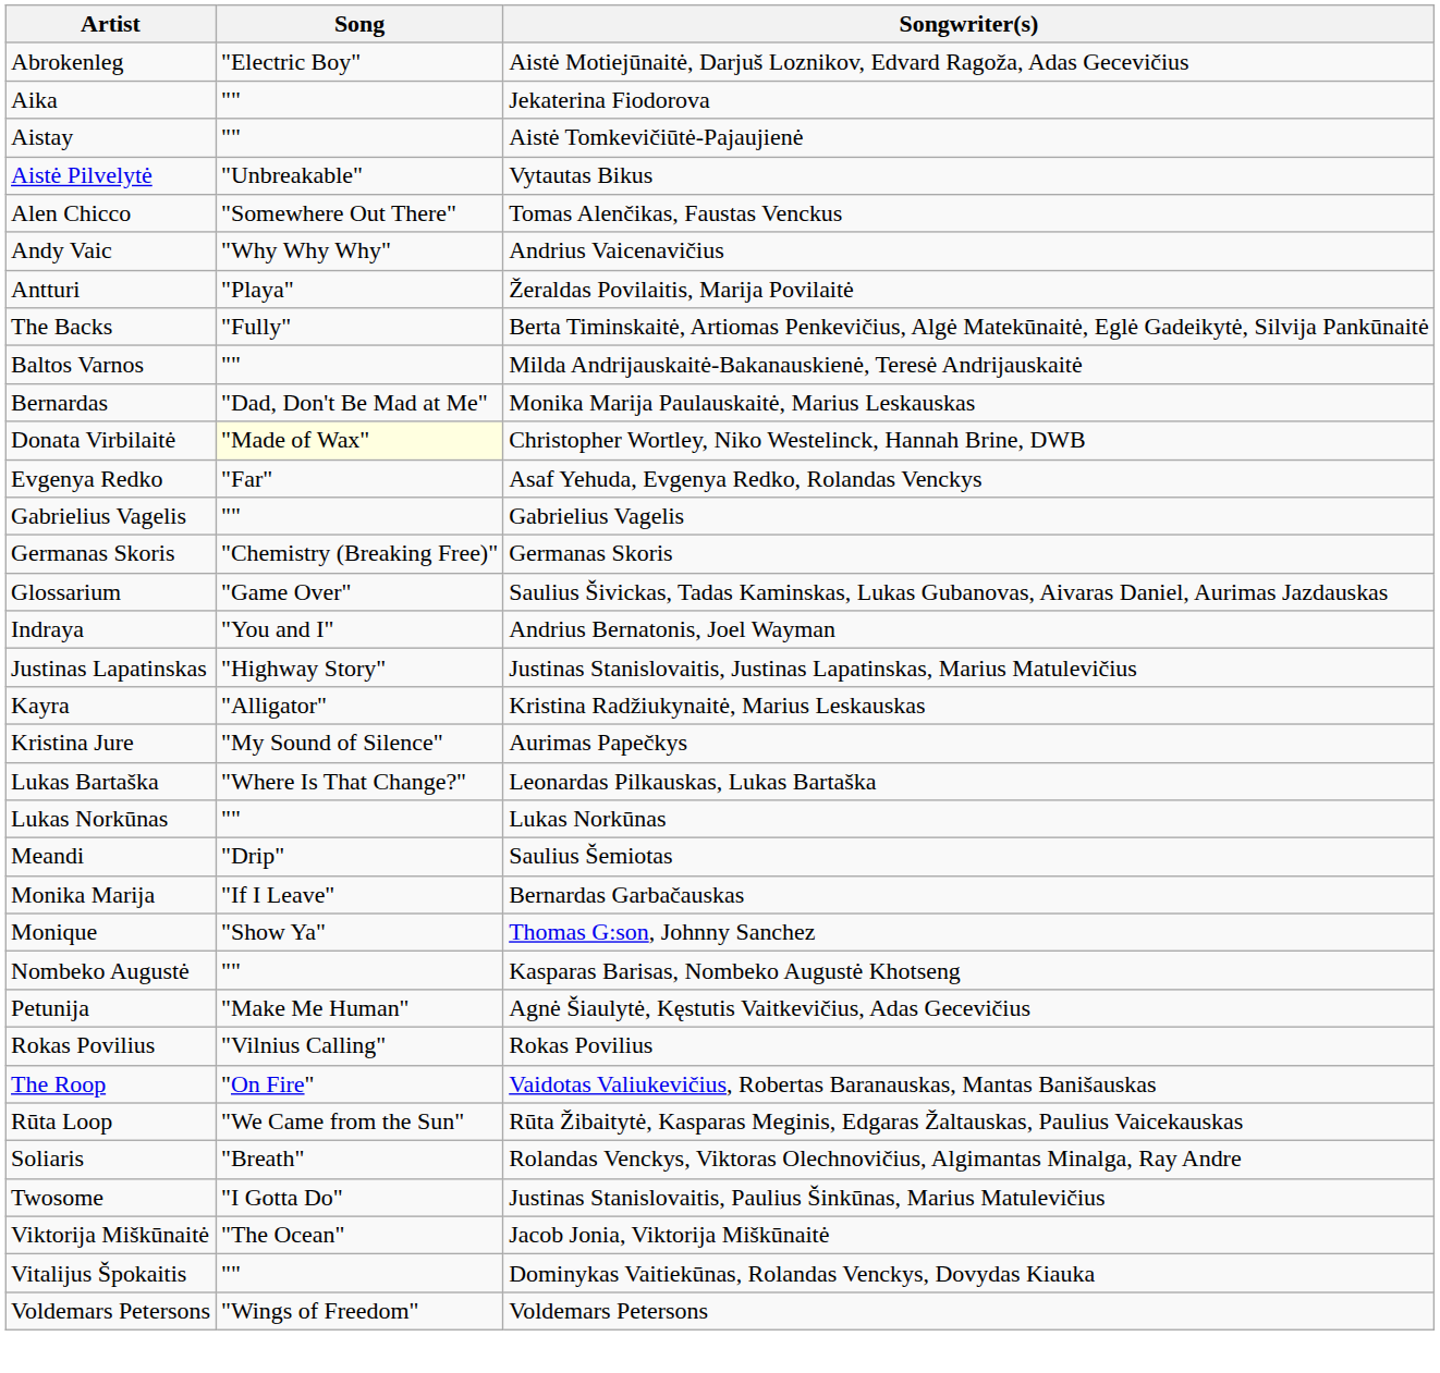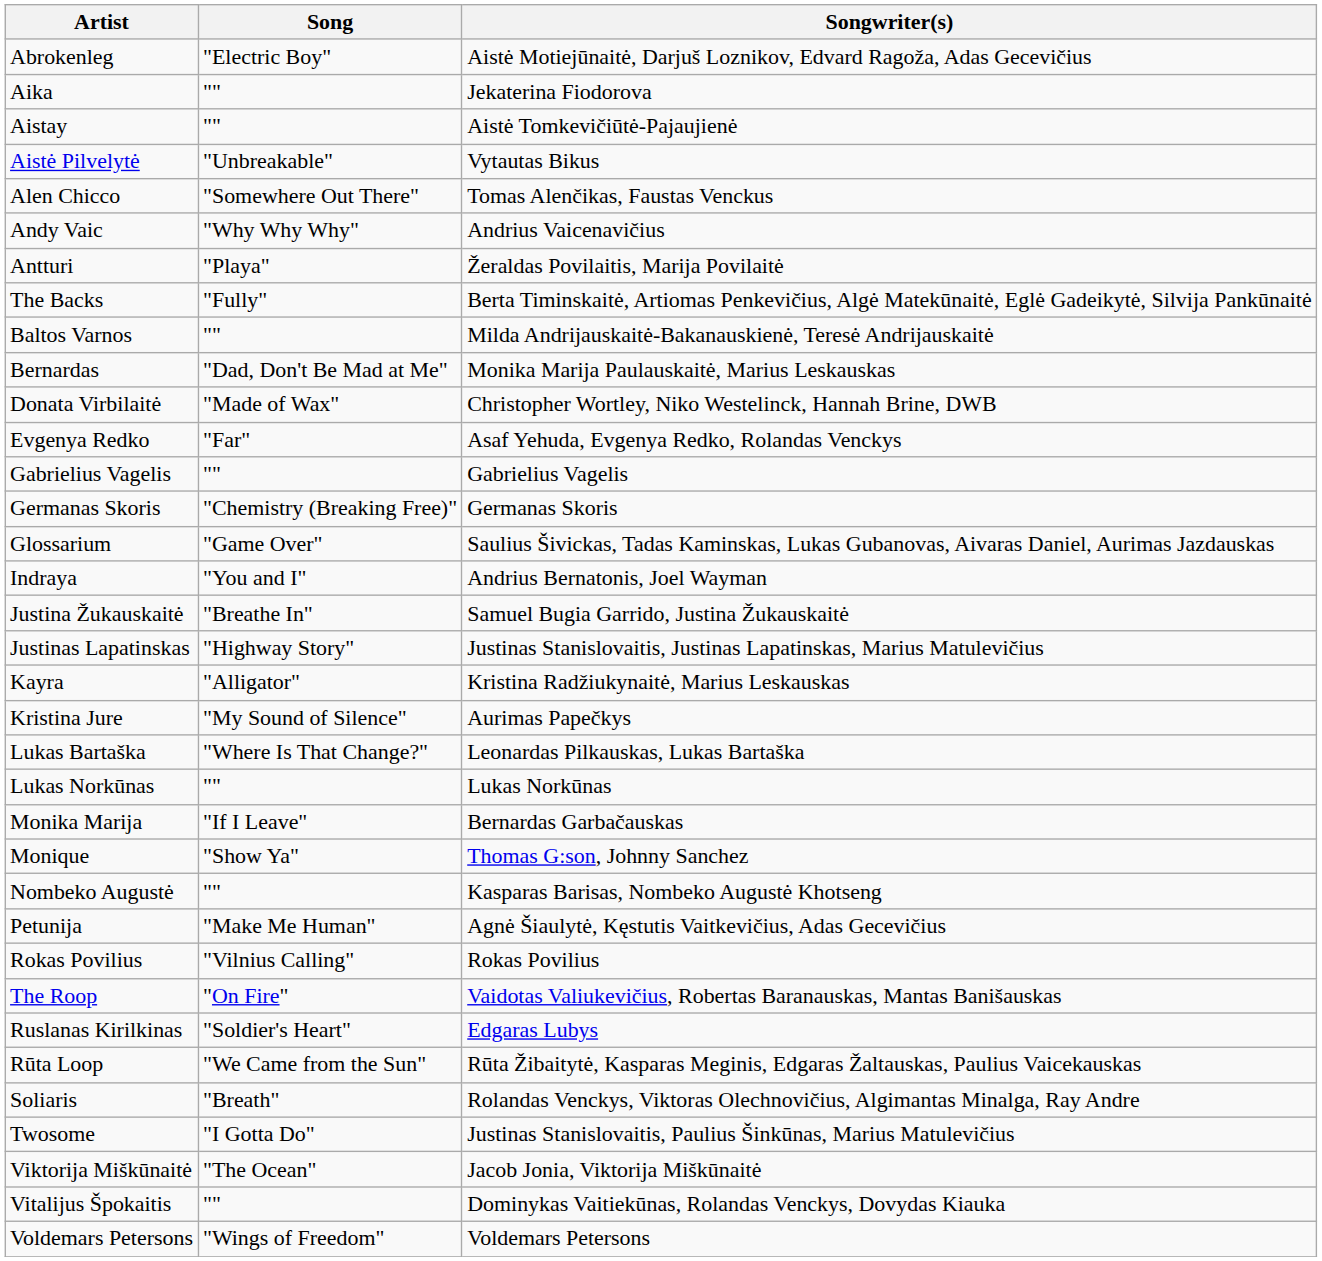 <table class="sortable wikitable" style="margin: 1em auto 1em auto">
 <tr>
 <th>Artist</th>
 <th>Song</th>
 <th>Songwriter(s)</th>
 </tr>
 <tr>
 <td>Abrokenleg</td>
 <td>"Electric Boy"</td>
 <td>Aistė Motiejūnaitė, Darjuš Loznikov, Edvard Ragoža, Adas Gecevičius</td>
 </tr>
 <tr>
 <td>Aika</td>
 <td>""</td>
 <td>Jekaterina Fiodorova</td>
 </tr>
 <tr>
 <td>Aistay</td>
 <td>""</td>
 <td>Aistė Tomkevičiūtė-Pajaujienė</td>
 </tr>
 <tr>
 <td><a href='#'>Aistė Pilvelytė</a></td>
 <td>"Unbreakable"</td>
 <td>Vytautas Bikus</td>
 </tr>
 <tr>
 <td>Alen Chicco</td>
 <td>"Somewhere Out There"</td>
 <td>Tomas Alenčikas, Faustas Venckus</td>
 </tr>
 <tr>
 <td>Andy Vaic</td>
 <td>"Why Why Why"</td>
 <td>Andrius Vaicenavičius</td>
 </tr>
 <tr>
 <td>Antturi</td>
 <td>"Playa"</td>
 <td>Žeraldas Povilaitis, Marija Povilaitė</td>
 </tr>
 <tr>
 <td data-sort-value="Backs, The">The Backs</td>
 <td>"Fully"</td>
 <td>Berta Timinskaitė, Artiomas Penkevičius, Algė Matekūnaitė, Eglė Gadeikytė, Silvija Pankūnaitė</td>
 </tr>
 <tr>
 <td>Baltos Varnos</td>
 <td>""</td>
 <td>Milda Andrijauskaitė-Bakanauskienė, Teresė Andrijauskaitė</td>
 </tr>
 <tr>
 <td>Bernardas</td>
 <td>"Dad, Don't Be Mad at Me"</td>
 <td>Monika Marija Paulauskaitė, Marius Leskauskas</td>
 </tr>
 <tr>
 <td>Donata Virbilaitė</td>
-<td style="background: lightyellow;">"Made of Wax"</td>
+<td>"Made of Wax"</td>
 <td>Christopher Wortley, Niko Westelinck, Hannah Brine, DWB</td>
 </tr>
 <tr>
 <td>Evgenya Redko</td>
 <td>"Far"</td>
 <td>Asaf Yehuda, Evgenya Redko, Rolandas Venckys</td>
 </tr>
 <tr>
 <td>Gabrielius Vagelis</td>
 <td>""</td>
 <td>Gabrielius Vagelis</td>
 </tr>
 <tr>
 <td>Germanas Skoris</td>
 <td>"Chemistry (Breaking Free)"</td>
 <td>Germanas Skoris</td>
 </tr>
 <tr>
 <td>Glossarium</td>
 <td>"Game Over"</td>
 <td>Saulius Šivickas, Tadas Kaminskas, Lukas Gubanovas, Aivaras Daniel, Aurimas Jazdauskas</td>
 </tr>
 <tr>
 <td>Indraya</td>
 <td>"You and I"</td>
 <td>Andrius Bernatonis, Joel Wayman</td>
 </tr>
 <tr>
+<td>Justina Žukauskaitė</td>
+<td>"Breathe In"</td>
+<td>Samuel Bugia Garrido, Justina Žukauskaitė</td>
+</tr>
+<tr>
 <td>Justinas Lapatinskas</td>
 <td>"Highway Story"</td>
 <td>Justinas Stanislovaitis, Justinas Lapatinskas, Marius Matulevičius</td>
 </tr>
 <tr>
 <td>Kayra</td>
 <td>"Alligator"</td>
 <td>Kristina Radžiukynaitė, Marius Leskauskas</td>
 </tr>
 <tr>
 <td>Kristina Jure</td>
 <td>"My Sound of Silence"</td>
 <td>Aurimas Papečkys</td>
 </tr>
 <tr>
 <td>Lukas Bartaška</td>
 <td>"Where Is That Change?"</td>
 <td>Leonardas Pilkauskas, Lukas Bartaška</td>
 </tr>
 <tr>
 <td>Lukas Norkūnas</td>
 <td>""</td>
 <td>Lukas Norkūnas</td>
-</tr>
-<tr>
-<td>Meandi</td>
-<td>"Drip"</td>
-<td>Saulius Šemiotas</td>
 </tr>
 <tr>
 <td>Monika Marija</td>
 <td>"If I Leave"</td>
 <td>Bernardas Garbačauskas</td>
 </tr>
 <tr>
 <td>Monique</td>
 <td>"Show Ya"</td>
 <td><a href='#'>Thomas G:son</a>, Johnny Sanchez</td>
 </tr>
 <tr>
 <td>Nombeko Augustė</td>
 <td>""</td>
 <td>Kasparas Barisas, Nombeko Augustė Khotseng</td>
 </tr>
 <tr>
 <td>Petunija</td>
 <td>"Make Me Human"</td>
 <td>Agnė Šiaulytė, Kęstutis Vaitkevičius, Adas Gecevičius</td>
 </tr>
 <tr>
 <td>Rokas Povilius</td>
 <td>"Vilnius Calling"</td>
 <td>Rokas Povilius</td>
 </tr>
 <tr>
 <td data-sort-value="Roop, The"><a href='#'>The Roop</a></td>
 <td>"<a href='#'>On Fire</a>"</td>
 <td><a href='#'>Vaidotas Valiukevičius</a>, Robertas Baranauskas, Mantas Banišauskas</td>
 </tr>
 <tr>
+<td>Ruslanas Kirilkinas</td>
+<td>"Soldier's Heart"</td>
+<td><a href='#'>Edgaras Lubys</a></td>
+</tr>
+<tr>
 <td>Rūta Loop</td>
 <td>"We Came from the Sun"</td>
 <td>Rūta Žibaitytė, Kasparas Meginis, Edgaras Žaltauskas, Paulius Vaicekauskas</td>
 </tr>
 <tr>
 <td>Soliaris</td>
 <td>"Breath"</td>
 <td>Rolandas Venckys, Viktoras Olechnovičius, Algimantas Minalga, Ray Andre</td>
 </tr>
 <tr>
 <td>Twosome</td>
 <td>"I Gotta Do"</td>
 <td>Justinas Stanislovaitis, Paulius Šinkūnas, Marius Matulevičius</td>
 </tr>
 <tr>
 <td>Viktorija Miškūnaitė</td>
 <td>"The Ocean"</td>
 <td>Jacob Jonia, Viktorija Miškūnaitė</td>
 </tr>
 <tr>
 <td>Vitalijus Špokaitis</td>
 <td>""</td>
 <td>Dominykas Vaitiekūnas, Rolandas Venckys, Dovydas Kiauka</td>
 </tr>
 <tr>
 <td>Voldemars Petersons</td>
 <td>"Wings of Freedom"</td>
 <td>Voldemars Petersons</td>
 </tr>
 </table>
